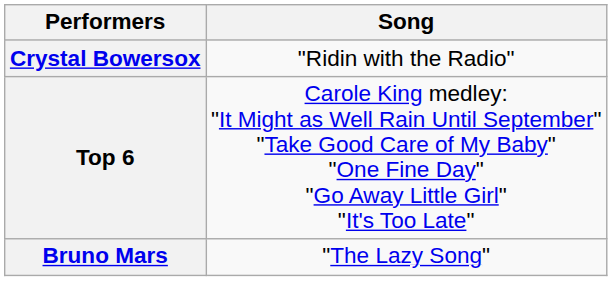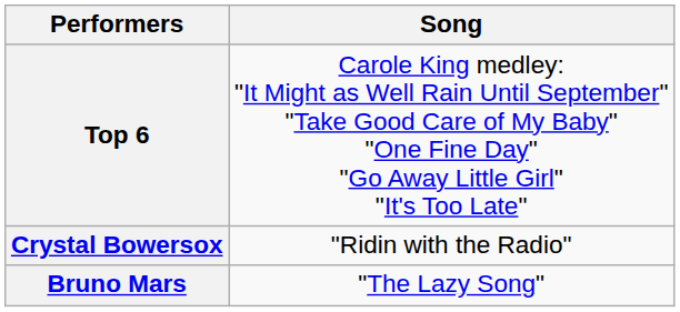 <table class="wikitable" style="text-align:center;">
 <tr>
 <th scope="col">Performers</th>
 <th scope="col">Song</th>
 </tr>
 <tr>
+<th scope="row">Top 6</th>
+<td><a href='#'>Carole King</a> medley:<br>"<a href='#'>It Might as Well Rain Until September</a>"<br>"<a href='#'>Take Good Care of My Baby</a>"<br>"<a href='#'>One Fine Day</a>"<br>"<a href='#'>Go Away Little Girl</a>"<br>"<a href='#'>It's Too Late</a>"</td>
+</tr>
+<tr>
 <th scope="row"><a href='#'>Crystal Bowersox</a></th>
 <td>"Ridin with the Radio"</td>
-</tr>
-<tr>
-<th scope="row">Top 6</th>
-<td><a href='#'>Carole King</a> medley:<br>"<a href='#'>It Might as Well Rain Until September</a>"<br>"<a href='#'>Take Good Care of My Baby</a>"<br>"<a href='#'>One Fine Day</a>"<br>"<a href='#'>Go Away Little Girl</a>"<br>"<a href='#'>It's Too Late</a>"</td>
 </tr>
 <tr>
 <th scope="row"><a href='#'>Bruno Mars</a></th>
 <td>"<a href='#'>The Lazy Song</a>"</td>
 </tr>
 </table>
